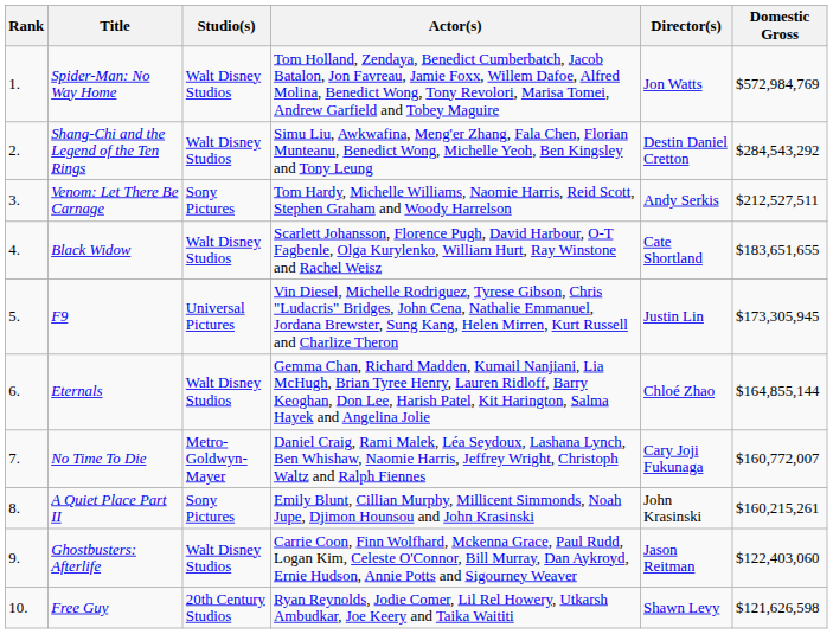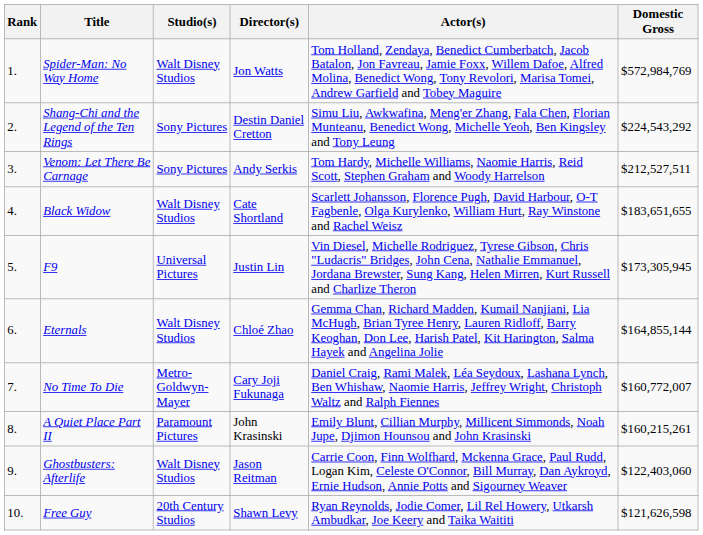 <table class="wikitable">
 <tr>
 <th>Rank</th>
 <th>Title</th>
 <th>Studio(s)</th>
+<th>Director(s)</th>
 <th>Actor(s)</th>
-<th>Director(s)</th>
 <th>Domestic Gross</th>
 </tr>
 <tr>
 <td>1.</td>
 <td><em><a href='#'>Spider-Man: No Way Home</a></em></td>
 <td><a href='#'>Walt Disney Studios</a></td>
+<td><a href='#'>Jon Watts</a></td>
 <td><a href='#'>Tom Holland</a>, <a href='#'>Zendaya</a>, <a href='#'>Benedict Cumberbatch</a>, <a href='#'>Jacob Batalon</a>, <a href='#'>Jon Favreau</a>, <a href='#'>Jamie Foxx</a>, <a href='#'>Willem Dafoe</a>, <a href='#'>Alfred Molina</a>, <a href='#'>Benedict Wong</a>, <a href='#'>Tony Revolori</a>, <a href='#'>Marisa Tomei</a>, <a href='#'>Andrew Garfield</a> and <a href='#'>Tobey Maguire</a></td>
-<td><a href='#'>Jon Watts</a></td>
 <td>$572,984,769</td>
 </tr>
 <tr>
 <td>2.</td>
 <td><em><a href='#'>Shang-Chi and the Legend of the Ten Rings</a></em></td>
-<td><a href='#'>Walt Disney Studios</a></td>
+<td><a href='#'>Sony Pictures</a></td>
+<td><a href='#'>Destin Daniel Cretton</a></td>
 <td><a href='#'>Simu Liu</a>, <a href='#'>Awkwafina</a>, <a href='#'>Meng'er Zhang</a>, <a href='#'>Fala Chen</a>, <a href='#'>Florian Munteanu</a>, <a href='#'>Benedict Wong</a>, <a href='#'>Michelle Yeoh</a>, <a href='#'>Ben Kingsley</a> and <a href='#'>Tony Leung</a></td>
-<td><a href='#'>Destin Daniel Cretton</a></td>
-<td>$284,543,292</td>
+<td>$224,543,292</td>
 </tr>
 <tr>
 <td>3.</td>
 <td><em><a href='#'>Venom: Let There Be Carnage</a></em></td>
 <td><a href='#'>Sony Pictures</a></td>
+<td><a href='#'>Andy Serkis</a></td>
 <td><a href='#'>Tom Hardy</a>, <a href='#'>Michelle Williams</a>, <a href='#'>Naomie Harris</a>, <a href='#'>Reid Scott</a>, <a href='#'>Stephen Graham</a> and <a href='#'>Woody Harrelson</a></td>
-<td><a href='#'>Andy Serkis</a></td>
 <td>$212,527,511</td>
 </tr>
 <tr>
 <td>4.</td>
 <td><em><a href='#'>Black Widow</a></em></td>
 <td><a href='#'>Walt Disney Studios</a></td>
+<td><a href='#'>Cate Shortland</a></td>
 <td><a href='#'>Scarlett Johansson</a>, <a href='#'>Florence Pugh</a>, <a href='#'>David Harbour</a>, <a href='#'>O-T Fagbenle</a>, <a href='#'>Olga Kurylenko</a>, <a href='#'>William Hurt</a>, <a href='#'>Ray Winstone</a> and <a href='#'>Rachel Weisz</a></td>
-<td><a href='#'>Cate Shortland</a></td>
 <td>$183,651,655</td>
 </tr>
 <tr>
 <td>5.</td>
 <td><em><a href='#'>F9</a></em></td>
 <td><a href='#'>Universal Pictures</a></td>
+<td><a href='#'>Justin Lin</a></td>
 <td><a href='#'>Vin Diesel</a>, <a href='#'>Michelle Rodriguez</a>, <a href='#'>Tyrese Gibson</a>, <a href='#'>Chris "Ludacris" Bridges</a>, <a href='#'>John Cena</a>, <a href='#'>Nathalie Emmanuel</a>, <a href='#'>Jordana Brewster</a>, <a href='#'>Sung Kang</a>, <a href='#'>Helen Mirren</a>, <a href='#'>Kurt Russell</a> and <a href='#'>Charlize Theron</a></td>
-<td><a href='#'>Justin Lin</a></td>
 <td>$173,305,945</td>
 </tr>
 <tr>
 <td>6.</td>
 <td><em><a href='#'>Eternals</a></em></td>
 <td><a href='#'>Walt Disney Studios</a></td>
+<td><a href='#'>Chloé Zhao</a></td>
 <td><a href='#'>Gemma Chan</a>, <a href='#'>Richard Madden</a>, <a href='#'>Kumail Nanjiani</a>, <a href='#'>Lia McHugh</a>, <a href='#'>Brian Tyree Henry</a>, <a href='#'>Lauren Ridloff</a>, <a href='#'>Barry Keoghan</a>, <a href='#'>Don Lee</a>, <a href='#'>Harish Patel</a>, <a href='#'>Kit Harington</a>, <a href='#'>Salma Hayek</a> and <a href='#'>Angelina Jolie</a></td>
-<td><a href='#'>Chloé Zhao</a></td>
 <td>$164,855,144</td>
 </tr>
 <tr>
 <td>7.</td>
 <td><em><a href='#'>No Time To Die</a></em></td>
 <td><a href='#'>Metro-Goldwyn-Mayer</a></td>
+<td><a href='#'>Cary Joji Fukunaga</a></td>
 <td><a href='#'>Daniel Craig</a>, <a href='#'>Rami Malek</a>, <a href='#'>Léa Seydoux</a>, <a href='#'>Lashana Lynch</a>, <a href='#'>Ben Whishaw</a>, <a href='#'>Naomie Harris</a>, <a href='#'>Jeffrey Wright</a>, <a href='#'>Christoph Waltz</a> and <a href='#'>Ralph Fiennes</a></td>
-<td><a href='#'>Cary Joji Fukunaga</a></td>
 <td>$160,772,007</td>
 </tr>
 <tr>
 <td>8.</td>
 <td><em><a href='#'>A Quiet Place Part II</a></em></td>
-<td><a href='#'>Sony Pictures</a></td>
+<td><a href='#'>Paramount Pictures</a></td>
+<td>John Krasinski</td>
 <td><a href='#'>Emily Blunt</a>, <a href='#'>Cillian Murphy</a>, <a href='#'>Millicent Simmonds</a>, <a href='#'>Noah Jupe</a>, <a href='#'>Djimon Hounsou</a> and <a href='#'>John Krasinski</a></td>
-<td>John Krasinski</td>
 <td>$160,215,261</td>
 </tr>
 <tr>
 <td>9.</td>
 <td><em><a href='#'>Ghostbusters: Afterlife</a></em></td>
 <td><a href='#'>Walt Disney Studios</a></td>
+<td><a href='#'>Jason Reitman</a></td>
 <td><a href='#'>Carrie Coon</a>, <a href='#'>Finn Wolfhard</a>, <a href='#'>Mckenna Grace</a>, <a href='#'>Paul Rudd</a>, Logan Kim, <a href='#'>Celeste O'Connor</a>, <a href='#'>Bill Murray</a>, <a href='#'>Dan Aykroyd</a>, <a href='#'>Ernie Hudson</a>, <a href='#'>Annie Potts</a> and <a href='#'>Sigourney Weaver</a></td>
-<td><a href='#'>Jason Reitman</a></td>
 <td>$122,403,060</td>
 </tr>
 <tr>
 <td>10.</td>
 <td><em><a href='#'>Free Guy</a></em></td>
 <td><a href='#'>20th Century Studios</a></td>
+<td><a href='#'>Shawn Levy</a></td>
 <td><a href='#'>Ryan Reynolds</a>, <a href='#'>Jodie Comer</a>, <a href='#'>Lil Rel Howery</a>, <a href='#'>Utkarsh Ambudkar</a>, <a href='#'>Joe Keery</a> and <a href='#'>Taika Waititi</a></td>
-<td><a href='#'>Shawn Levy</a></td>
 <td>$121,626,598</td>
 </tr>
 </table>
